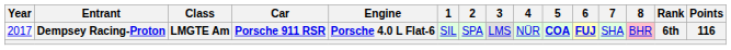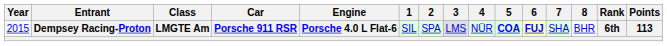 <table class="wikitable" style="text-align:center; font-size:90%">
 <tr>
 <th>Year</th>
 <th>Entrant</th>
 <th>Class</th>
 <th>Car</th>
 <th>Engine</th>
 <th>1</th>
 <th>2</th>
 <th>3</th>
 <th>4</th>
 <th>5</th>
 <th>6</th>
 <th>7</th>
 <th>8</th>
 <th>Rank</th>
 <th>Points</th>
 </tr>
 <tr>
-<td><a href='#'>2017</a></td>
+<td><a href='#'>2015</a></td>
 <th>Dempsey Racing-<a href='#'>Proton</a></th>
 <th>LMGTE Am</th>
 <th><a href='#'>Porsche 911 RSR</a></th>
 <th><a href='#'>Porsche</a> 4.0 L Flat-6</th>
 <td style="background:#DFFFDF;"><a href='#'>SIL</a><br></td>
 <td style="background:#DFFFDF;"><a href='#'>SPA</a><br></td>
 <td style="background:#DFDFDF;"><a href='#'>LMS</a><br></td>
 <td style="background:#DFFFDF;"><a href='#'>NÜR</a><br></td>
 <td style="background:#DFFFDF;"><strong><a href='#'>COA</a></strong><br></td>
 <td style="background:#FFFFBF;"><strong><a href='#'>FUJ</a><br></strong></td>
 <td style="background:#DFFFDF;"><a href='#'>SHA</a><br></td>
-<td style="background: pink;"><a href='#'>BHR</a></td>
+<td><a href='#'>BHR</a></td>
 <th>6th</th>
-<th>116</th>
+<th>113</th>
 </tr>
 <tr>
 <th colspan="15"></th>
 </tr>
 </table>
